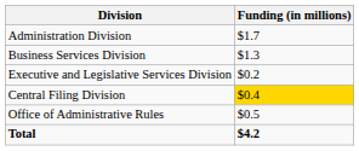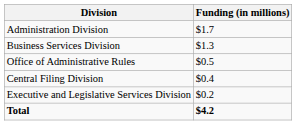 <table border="1" cellspacing="0" cellpadding="5" style="border-collapse:collapse;" class="wikitable">
 <tr>
 <th>Division</th>
 <th>Funding (in millions)</th>
 </tr>
 <tr>
 <td>Administration Division</td>
 <td>$1.7</td>
 </tr>
 <tr>
 <td>Business Services Division</td>
 <td>$1.3</td>
 </tr>
 <tr>
-<td>Executive and Legislative Services Division</td>
-<td>$0.2</td>
+<td>Office of Administrative Rules</td>
+<td>$0.5</td>
 </tr>
 <tr>
 <td>Central Filing Division</td>
-<td style="background: gold;">$0.4</td>
+<td>$0.4</td>
 </tr>
 <tr>
-<td>Office of Administrative Rules</td>
-<td>$0.5</td>
+<td>Executive and Legislative Services Division</td>
+<td>$0.2</td>
 </tr>
 <tr>
 <td><strong>Total</strong></td>
 <td><strong>$4.2</strong></td>
 </tr>
 </table>
